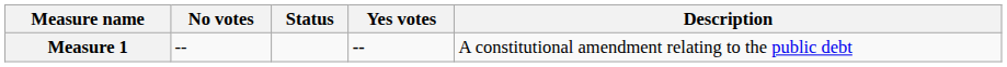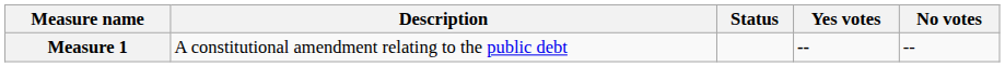 <table class="wikitable sortable plainrowheaders" style="width:100%">
 <tr>
 <th scope="col">Measure name</th>
-<th scope="col">No votes</th>
+<th class="unsortable" scope="col">Description</th>
 <th scope="col">Status</th>
 <th scope="col">Yes votes</th>
-<th class="unsortable" scope="col">Description</th>
+<th scope="col">No votes</th>
 </tr>
 <tr>
 <th scope="row">Measure 1</th>
-<td>--</td>
+<td>A constitutional amendment relating to the <a href='#'>public debt</a></td>
 <td></td>
 <td><strong>--</strong></td>
-<td>A constitutional amendment relating to the <a href='#'>public debt</a></td>
+<td>--</td>
 </tr>
 </table>
